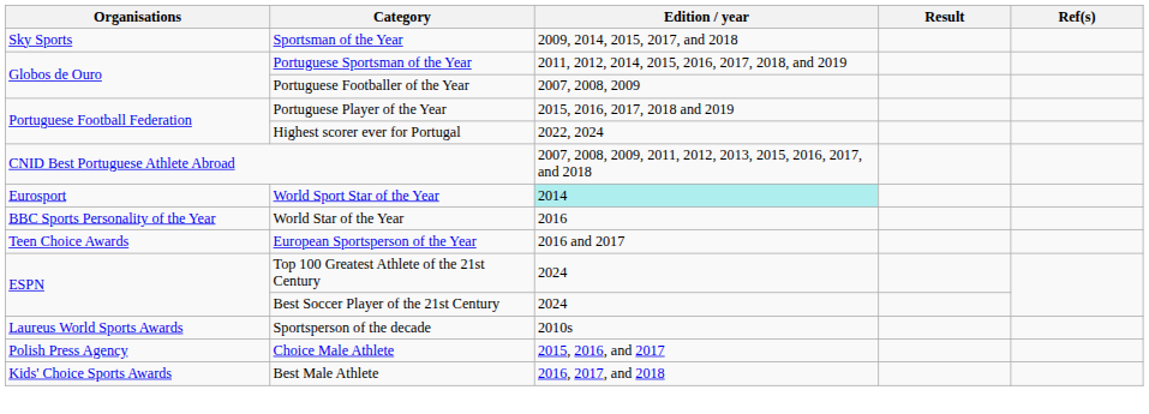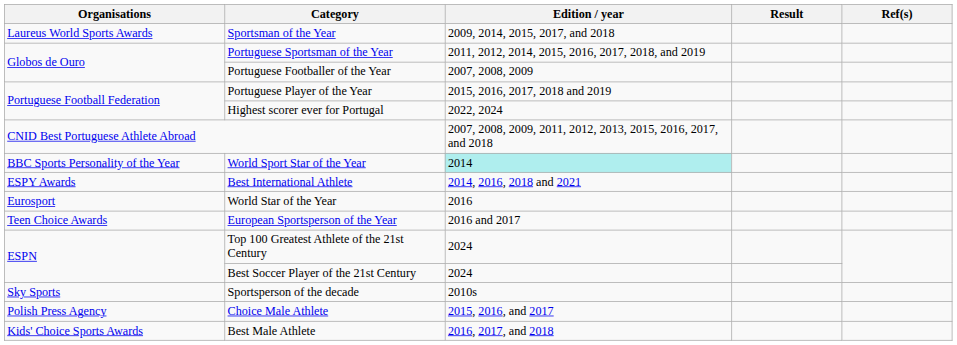 <table class="wikitable sortable">
 <tr>
 <th scope="col" width=10%>Organisations</th>
 <th scope="col" width=10%>Category</th>
 <th scope="col" style="width:13%;">Edition / year</th>
 <th scope="col" width=5%>Result</th>
 <th scope="col" width=5%>Ref(s)</th>
 </tr>
 <tr>
-<td><a href='#'>Sky Sports</a></td>
+<td><a href='#'>Laureus World Sports Awards</a></td>
 <td><a href='#'>Sportsman of the Year</a></td>
 <td>2009, 2014, 2015, 2017, and 2018</td>
 <td></td>
 <td></td>
 </tr>
 <tr>
 <td rowspan="2"><a href='#'>Globos de Ouro</a></td>
 <td><a href='#'>Portuguese Sportsman of the Year</a></td>
 <td>2011, 2012, 2014, 2015, 2016, 2017, 2018, and 2019</td>
 <td></td>
 <td></td>
 </tr>
 <tr>
 <td>Portuguese Footballer of the Year</td>
 <td>2007, 2008, 2009</td>
 <td></td>
 <td></td>
 </tr>
 <tr>
 <td rowspan="2"><a href='#'>Portuguese Football Federation</a></td>
 <td>Portuguese Player of the Year</td>
 <td>2015, 2016, 2017, 2018 and 2019</td>
 <td></td>
 <td></td>
 </tr>
 <tr>
 <td>Highest scorer ever for Portugal</td>
 <td>2022, 2024</td>
 <td></td>
 <td></td>
 </tr>
 <tr>
 <td colspan="2"><a href='#'>CNID Best Portuguese Athlete Abroad</a></td>
 <td>2007, 2008, 2009, 2011, 2012, 2013, 2015, 2016, 2017, and 2018</td>
 <td></td>
 <td></td>
 </tr>
 <tr>
-<td><a href='#'>Eurosport</a></td>
+<td><a href='#'>BBC Sports Personality of the Year</a></td>
 <td><a href='#'>World Sport Star of the Year</a></td>
 <td style="background: paleturquoise;">2014</td>
 <td></td>
 <td></td>
 </tr>
 <tr>
-<td><a href='#'>BBC Sports Personality of the Year</a></td>
+<td><a href='#'>ESPY Awards</a></td>
+<td><a href='#'>Best International Athlete</a></td>
+<td><a href='#'>2014</a>, <a href='#'>2016</a>, <a href='#'>2018</a> and <a href='#'>2021</a></td>
+<td></td>
+<td></td>
+</tr>
+<tr>
+<td><a href='#'>Eurosport</a></td>
 <td>World Star of the Year</td>
 <td>2016</td>
 <td></td>
 <td></td>
 </tr>
 <tr>
 <td><a href='#'>Teen Choice Awards</a></td>
 <td><a href='#'>European Sportsperson of the Year</a></td>
 <td>2016 and 2017</td>
 <td></td>
 <td></td>
 </tr>
 <tr>
 <td rowspan="2"><a href='#'>ESPN</a></td>
 <td>Top 100 Greatest Athlete of the 21st Century</td>
 <td>2024</td>
 <td></td>
 <td rowspan="2"></td>
 </tr>
 <tr>
 <td>Best Soccer Player of the 21st Century</td>
 <td>2024</td>
 <td></td>
 </tr>
 <tr>
-<td><a href='#'>Laureus World Sports Awards</a></td>
+<td><a href='#'>Sky Sports</a></td>
 <td>Sportsperson of the decade</td>
 <td>2010s</td>
 <td></td>
 <td></td>
 </tr>
 <tr>
 <td><a href='#'>Polish Press Agency</a></td>
 <td><a href='#'>Choice Male Athlete</a></td>
 <td><a href='#'>2015</a>, <a href='#'>2016</a>, and <a href='#'>2017</a></td>
 <td></td>
 <td></td>
 </tr>
 <tr>
 <td><a href='#'>Kids' Choice Sports Awards</a></td>
 <td>Best Male Athlete</td>
 <td><a href='#'>2016</a>, <a href='#'>2017</a>, and <a href='#'>2018</a></td>
 <td></td>
 <td></td>
 </tr>
 </table>
